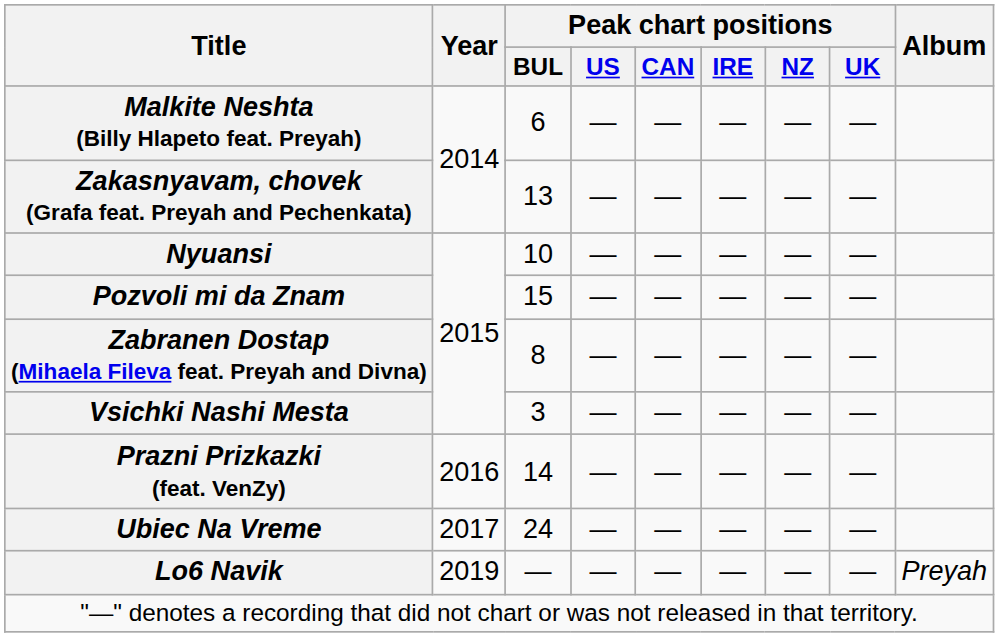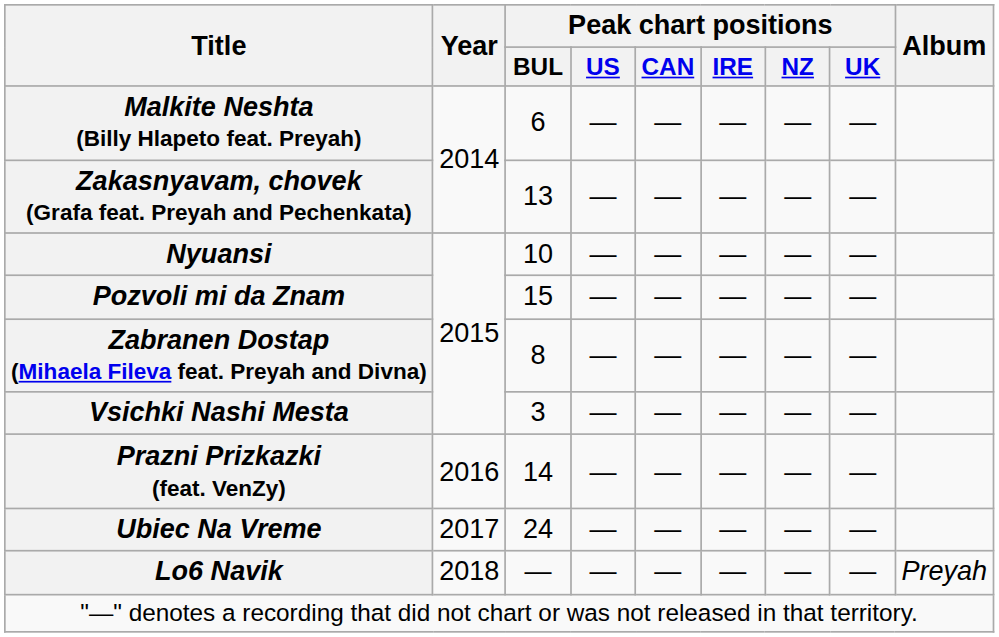 <table class="wikitable plainrowheaders" style="text-align:center;">
 <tr>
 <th scope="col" rowspan="2">Title</th>
 <th scope="col" rowspan="2">Year</th>
 <th scope="col" colspan="6">Peak chart positions</th>
 <th scope="col" rowspan="2">Album</th>
 </tr>
 <tr>
 <th scope="col" style="width:2.2em;font-size:90%;">BUL <br></th>
 <th scope="col" style="width:2.2em;font-size:90%;"><a href='#'>US</a></th>
 <th scope="col" style="width:2.2em; font-size:90%;"><a href='#'>CAN</a></th>
 <th scope="col" style="width:2.2em;font-size:90%;"><a href='#'>IRE</a></th>
 <th scope="col" style="width:2.2em;font-size:90%;"><a href='#'>NZ</a></th>
 <th scope="col" style="width:2.2em;font-size:90%;"><a href='#'>UK</a></th>
 </tr>
 <tr>
 <th scope="row"><em>Malkite Neshta</em> <br> <small>(Billy Hlapeto feat. Preyah)</small></th>
 <td rowspan="2">2014</td>
 <td>6</td>
 <td>—</td>
 <td>—</td>
 <td>—</td>
 <td>—</td>
 <td>—</td>
 <td></td>
 </tr>
 <tr>
 <th scope="row"><em>Zakasnyavam, chovek</em> <br> <small>(Grafa feat. Preyah and Pechenkata)</small></th>
 <td>13</td>
 <td>—</td>
 <td>—</td>
 <td>—</td>
 <td>—</td>
 <td>—</td>
 <td></td>
 </tr>
 <tr>
 <th scope="row"><em>Nyuansi</em></th>
 <td rowspan="4">2015</td>
 <td>10</td>
 <td>—</td>
 <td>—</td>
 <td>—</td>
 <td>—</td>
 <td>—</td>
 <td></td>
 </tr>
 <tr>
 <th scope="row"><em>Pozvoli mi da Znam</em></th>
 <td>15</td>
 <td>—</td>
 <td>—</td>
 <td>—</td>
 <td>—</td>
 <td>—</td>
 <td></td>
 </tr>
 <tr>
 <th scope="row"><em>Zabranen Dostap</em> <br> <small>(<a href='#'>Mihaela Fileva</a> feat. Preyah and Divna)</small></th>
 <td>8</td>
 <td>—</td>
 <td>—</td>
 <td>—</td>
 <td>—</td>
 <td>—</td>
 <td></td>
 </tr>
 <tr>
 <th scope="row"><em>Vsichki Nashi Mesta</em></th>
 <td>3</td>
 <td>—</td>
 <td>—</td>
 <td>—</td>
 <td>—</td>
 <td>—</td>
 <td></td>
 </tr>
 <tr>
 <th scope="row"><em>Prazni Prizkazki</em> <br> <small>(feat. VenZy)</small></th>
 <td rowspan="1">2016</td>
 <td>14</td>
 <td>—</td>
 <td>—</td>
 <td>—</td>
 <td>—</td>
 <td>—</td>
 <td></td>
 </tr>
 <tr>
 <th scope="row"><em>Ubiec Na Vreme</em></th>
 <td rowspan="1">2017</td>
 <td>24</td>
 <td>—</td>
 <td>—</td>
 <td>—</td>
 <td>—</td>
 <td>—</td>
 <td></td>
 </tr>
 <tr>
 <th scope="row"><em>Lo6 Navik</em></th>
-<td rowspan="1">2019</td>
+<td rowspan="1">2018</td>
 <td>—</td>
 <td>—</td>
 <td>—</td>
 <td>—</td>
 <td>—</td>
 <td>—</td>
 <td><em>Preyah</em></td>
 </tr>
 <tr>
 <td colspan="13" style="font-size:90%">"—" denotes a recording that did not chart or was not released in that territory.</td>
 </tr>
 </table>
